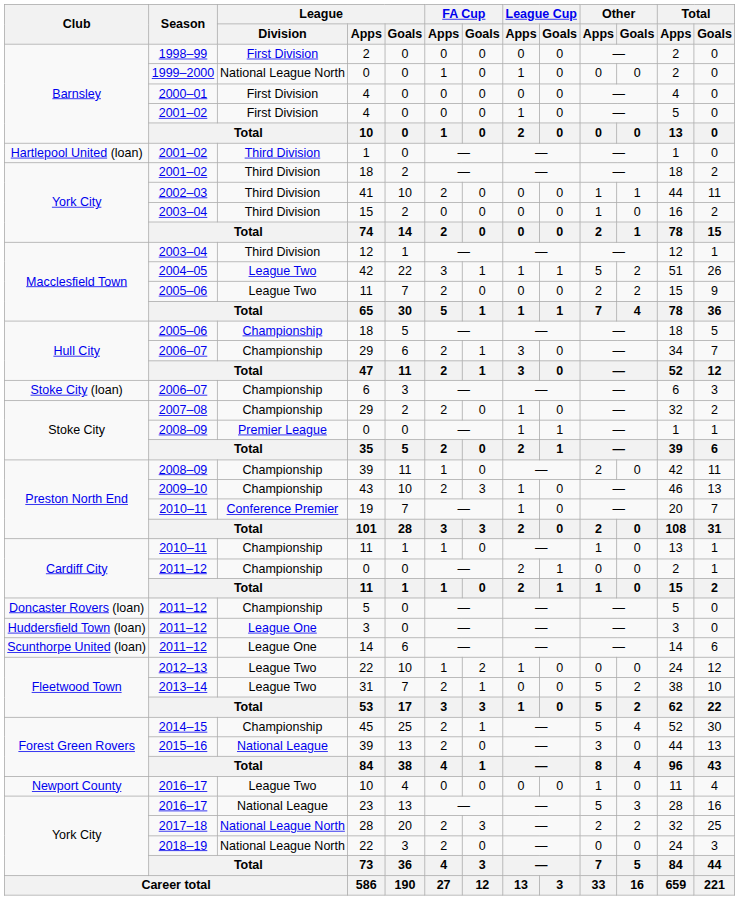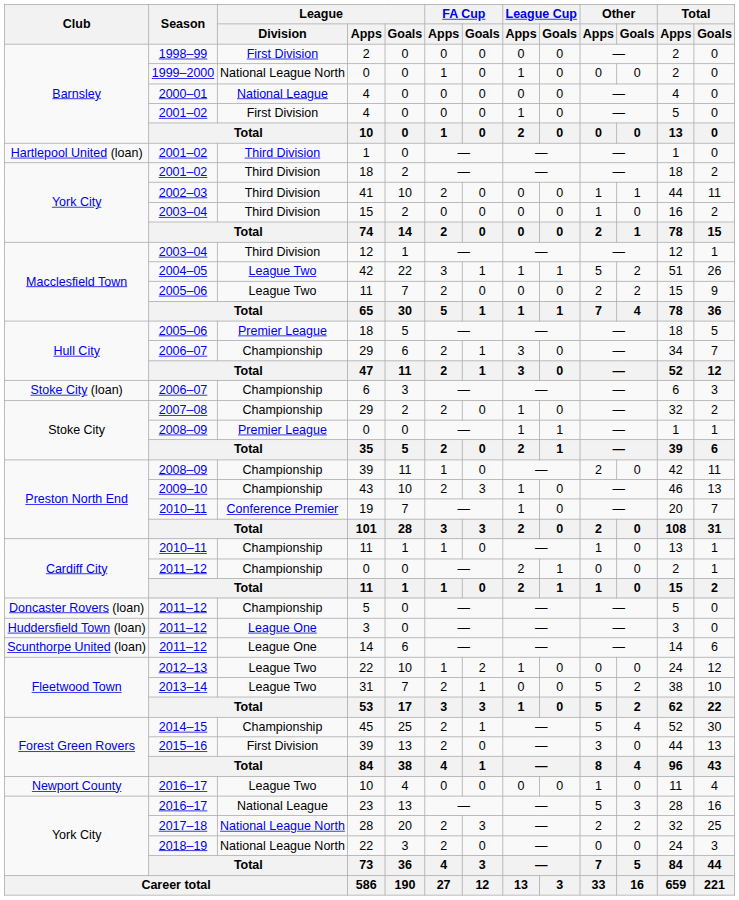 <table class=wikitable style=text-align:center>
 <tr>
 <th rowspan=2>Club</th>
 <th rowspan=2>Season</th>
 <th colspan=3>League</th>
 <th colspan=2><a href='#'>FA Cup</a></th>
 <th colspan=2><a href='#'>League Cup</a></th>
 <th colspan=2>Other</th>
 <th colspan=2>Total</th>
 </tr>
 <tr>
 <th>Division</th>
 <th>Apps</th>
 <th>Goals</th>
 <th>Apps</th>
 <th>Goals</th>
 <th>Apps</th>
 <th>Goals</th>
 <th>Apps</th>
 <th>Goals</th>
 <th>Apps</th>
 <th>Goals</th>
 </tr>
 <tr>
 <td rowspan=5><a href='#'>Barnsley</a></td>
 <td><a href='#'>1998–99</a></td>
 <td><a href='#'>First Division</a></td>
 <td>2</td>
 <td>0</td>
 <td>0</td>
 <td>0</td>
 <td>0</td>
 <td>0</td>
 <td colspan=2>—</td>
 <td>2</td>
 <td>0</td>
 </tr>
 <tr>
 <td><a href='#'>1999–2000</a></td>
 <td>National League North</td>
 <td>0</td>
 <td>0</td>
 <td>1</td>
 <td>0</td>
 <td>1</td>
 <td>0</td>
 <td>0</td>
 <td>0</td>
 <td>2</td>
 <td>0</td>
 </tr>
 <tr>
 <td><a href='#'>2000–01</a></td>
-<td>First Division</td>
+<td><a href='#'>National League</a></td>
 <td>4</td>
 <td>0</td>
 <td>0</td>
 <td>0</td>
 <td>0</td>
 <td>0</td>
 <td colspan=2>—</td>
 <td>4</td>
 <td>0</td>
 </tr>
 <tr>
 <td><a href='#'>2001–02</a></td>
 <td>First Division</td>
 <td>4</td>
 <td>0</td>
 <td>0</td>
 <td>0</td>
 <td>1</td>
 <td>0</td>
 <td colspan=2>—</td>
 <td>5</td>
 <td>0</td>
 </tr>
 <tr>
 <th colspan=2>Total</th>
 <th>10</th>
 <th>0</th>
 <th>1</th>
 <th>0</th>
 <th>2</th>
 <th>0</th>
 <th>0</th>
 <th>0</th>
 <th>13</th>
 <th>0</th>
 </tr>
 <tr>
 <td><a href='#'>Hartlepool United</a> (loan)</td>
 <td><a href='#'>2001–02</a></td>
 <td><a href='#'>Third Division</a></td>
 <td>1</td>
 <td>0</td>
 <td colspan=2>—</td>
 <td colspan=2>—</td>
 <td colspan=2>—</td>
 <td>1</td>
 <td>0</td>
 </tr>
 <tr>
 <td rowspan=4><a href='#'>York City</a></td>
 <td><a href='#'>2001–02</a></td>
 <td>Third Division</td>
 <td>18</td>
 <td>2</td>
 <td colspan=2>—</td>
 <td colspan=2>—</td>
 <td colspan=2>—</td>
 <td>18</td>
 <td>2</td>
 </tr>
 <tr>
 <td><a href='#'>2002–03</a></td>
 <td>Third Division</td>
 <td>41</td>
 <td>10</td>
 <td>2</td>
 <td>0</td>
 <td>0</td>
 <td>0</td>
 <td>1</td>
 <td>1</td>
 <td>44</td>
 <td>11</td>
 </tr>
 <tr>
 <td><a href='#'>2003–04</a></td>
 <td>Third Division</td>
 <td>15</td>
 <td>2</td>
 <td>0</td>
 <td>0</td>
 <td>0</td>
 <td>0</td>
 <td>1</td>
 <td>0</td>
 <td>16</td>
 <td>2</td>
 </tr>
 <tr>
 <th colspan=2>Total</th>
 <th>74</th>
 <th>14</th>
 <th>2</th>
 <th>0</th>
 <th>0</th>
 <th>0</th>
 <th>2</th>
 <th>1</th>
 <th>78</th>
 <th>15</th>
 </tr>
 <tr>
 <td rowspan=4><a href='#'>Macclesfield Town</a></td>
 <td><a href='#'>2003–04</a></td>
 <td>Third Division</td>
 <td>12</td>
 <td>1</td>
 <td colspan=2>—</td>
 <td colspan=2>—</td>
 <td colspan=2>—</td>
 <td>12</td>
 <td>1</td>
 </tr>
 <tr>
 <td><a href='#'>2004–05</a></td>
 <td><a href='#'>League Two</a></td>
 <td>42</td>
 <td>22</td>
 <td>3</td>
 <td>1</td>
 <td>1</td>
 <td>1</td>
 <td>5</td>
 <td>2</td>
 <td>51</td>
 <td>26</td>
 </tr>
 <tr>
 <td><a href='#'>2005–06</a></td>
 <td>League Two</td>
 <td>11</td>
 <td>7</td>
 <td>2</td>
 <td>0</td>
 <td>0</td>
 <td>0</td>
 <td>2</td>
 <td>2</td>
 <td>15</td>
 <td>9</td>
 </tr>
 <tr>
 <th colspan=2>Total</th>
 <th>65</th>
 <th>30</th>
 <th>5</th>
 <th>1</th>
 <th>1</th>
 <th>1</th>
 <th>7</th>
 <th>4</th>
 <th>78</th>
 <th>36</th>
 </tr>
 <tr>
 <td rowspan=3><a href='#'>Hull City</a></td>
 <td><a href='#'>2005–06</a></td>
-<td><a href='#'>Championship</a></td>
+<td><a href='#'>Premier League</a></td>
 <td>18</td>
 <td>5</td>
 <td colspan=2>—</td>
 <td colspan=2>—</td>
 <td colspan=2>—</td>
 <td>18</td>
 <td>5</td>
 </tr>
 <tr>
 <td><a href='#'>2006–07</a></td>
 <td>Championship</td>
 <td>29</td>
 <td>6</td>
 <td>2</td>
 <td>1</td>
 <td>3</td>
 <td>0</td>
 <td colspan=2>—</td>
 <td>34</td>
 <td>7</td>
 </tr>
 <tr>
 <th colspan=2>Total</th>
 <th>47</th>
 <th>11</th>
 <th>2</th>
 <th>1</th>
 <th>3</th>
 <th>0</th>
 <th colspan=2>—</th>
 <th>52</th>
 <th>12</th>
 </tr>
 <tr>
 <td><a href='#'>Stoke City</a> (loan)</td>
 <td><a href='#'>2006–07</a></td>
 <td>Championship</td>
 <td>6</td>
 <td>3</td>
 <td colspan=2>—</td>
 <td colspan=2>—</td>
 <td colspan=2>—</td>
 <td>6</td>
 <td>3</td>
 </tr>
 <tr>
 <td rowspan=3>Stoke City</td>
 <td><a href='#'>2007–08</a></td>
 <td>Championship</td>
 <td>29</td>
 <td>2</td>
 <td>2</td>
 <td>0</td>
 <td>1</td>
 <td>0</td>
 <td colspan=2>—</td>
 <td>32</td>
 <td>2</td>
 </tr>
 <tr>
 <td><a href='#'>2008–09</a></td>
 <td><a href='#'>Premier League</a></td>
 <td>0</td>
 <td>0</td>
 <td colspan=2>—</td>
 <td>1</td>
 <td>1</td>
 <td colspan=2>—</td>
 <td>1</td>
 <td>1</td>
 </tr>
 <tr>
 <th colspan=2>Total</th>
 <th>35</th>
 <th>5</th>
 <th>2</th>
 <th>0</th>
 <th>2</th>
 <th>1</th>
 <th colspan=2>—</th>
 <th>39</th>
 <th>6</th>
 </tr>
 <tr>
 <td rowspan=4><a href='#'>Preston North End</a></td>
 <td><a href='#'>2008–09</a></td>
 <td>Championship</td>
 <td>39</td>
 <td>11</td>
 <td>1</td>
 <td>0</td>
 <td colspan=2>—</td>
 <td>2</td>
 <td>0</td>
 <td>42</td>
 <td>11</td>
 </tr>
 <tr>
 <td><a href='#'>2009–10</a></td>
 <td>Championship</td>
 <td>43</td>
 <td>10</td>
 <td>2</td>
 <td>3</td>
 <td>1</td>
 <td>0</td>
 <td colspan=2>—</td>
 <td>46</td>
 <td>13</td>
 </tr>
 <tr>
 <td><a href='#'>2010–11</a></td>
 <td><a href='#'>Conference Premier</a></td>
 <td>19</td>
 <td>7</td>
 <td colspan=2>—</td>
 <td>1</td>
 <td>0</td>
 <td colspan=2>—</td>
 <td>20</td>
 <td>7</td>
 </tr>
 <tr>
 <th colspan=2>Total</th>
 <th>101</th>
 <th>28</th>
 <th>3</th>
 <th>3</th>
 <th>2</th>
 <th>0</th>
 <th>2</th>
 <th>0</th>
 <th>108</th>
 <th>31</th>
 </tr>
 <tr>
 <td rowspan=3><a href='#'>Cardiff City</a></td>
 <td><a href='#'>2010–11</a></td>
 <td>Championship</td>
 <td>11</td>
 <td>1</td>
 <td>1</td>
 <td>0</td>
 <td colspan=2>—</td>
 <td>1</td>
 <td>0</td>
 <td>13</td>
 <td>1</td>
 </tr>
 <tr>
 <td><a href='#'>2011–12</a></td>
 <td>Championship</td>
 <td>0</td>
 <td>0</td>
 <td colspan=2>—</td>
 <td>2</td>
 <td>1</td>
 <td>0</td>
 <td>0</td>
 <td>2</td>
 <td>1</td>
 </tr>
 <tr>
 <th colspan=2>Total</th>
 <th>11</th>
 <th>1</th>
 <th>1</th>
 <th>0</th>
 <th>2</th>
 <th>1</th>
 <th>1</th>
 <th>0</th>
 <th>15</th>
 <th>2</th>
 </tr>
 <tr>
 <td><a href='#'>Doncaster Rovers</a> (loan)</td>
 <td><a href='#'>2011–12</a></td>
 <td>Championship</td>
 <td>5</td>
 <td>0</td>
 <td colspan=2>—</td>
 <td colspan=2>—</td>
 <td colspan=2>—</td>
 <td>5</td>
 <td>0</td>
 </tr>
 <tr>
 <td><a href='#'>Huddersfield Town</a> (loan)</td>
 <td><a href='#'>2011–12</a></td>
 <td><a href='#'>League One</a></td>
 <td>3</td>
 <td>0</td>
 <td colspan=2>—</td>
 <td colspan=2>—</td>
 <td colspan=2>—</td>
 <td>3</td>
 <td>0</td>
 </tr>
 <tr>
 <td><a href='#'>Scunthorpe United</a> (loan)</td>
 <td><a href='#'>2011–12</a></td>
 <td>League One</td>
 <td>14</td>
 <td>6</td>
 <td colspan=2>—</td>
 <td colspan=2>—</td>
 <td colspan=2>—</td>
 <td>14</td>
 <td>6</td>
 </tr>
 <tr>
 <td rowspan=3><a href='#'>Fleetwood Town</a></td>
 <td><a href='#'>2012–13</a></td>
 <td>League Two</td>
 <td>22</td>
 <td>10</td>
 <td>1</td>
 <td>2</td>
 <td>1</td>
 <td>0</td>
 <td>0</td>
 <td>0</td>
 <td>24</td>
 <td>12</td>
 </tr>
 <tr>
 <td><a href='#'>2013–14</a></td>
 <td>League Two</td>
 <td>31</td>
 <td>7</td>
 <td>2</td>
 <td>1</td>
 <td>0</td>
 <td>0</td>
 <td>5</td>
 <td>2</td>
 <td>38</td>
 <td>10</td>
 </tr>
 <tr>
 <th colspan=2>Total</th>
 <th>53</th>
 <th>17</th>
 <th>3</th>
 <th>3</th>
 <th>1</th>
 <th>0</th>
 <th>5</th>
 <th>2</th>
 <th>62</th>
 <th>22</th>
 </tr>
 <tr>
 <td rowspan=3><a href='#'>Forest Green Rovers</a></td>
 <td><a href='#'>2014–15</a></td>
 <td>Championship</td>
 <td>45</td>
 <td>25</td>
 <td>2</td>
 <td>1</td>
 <td colspan=2>—</td>
 <td>5</td>
 <td>4</td>
 <td>52</td>
 <td>30</td>
 </tr>
 <tr>
 <td><a href='#'>2015–16</a></td>
-<td><a href='#'>National League</a></td>
+<td>First Division</td>
 <td>39</td>
 <td>13</td>
 <td>2</td>
 <td>0</td>
 <td colspan=2>—</td>
 <td>3</td>
 <td>0</td>
 <td>44</td>
 <td>13</td>
 </tr>
 <tr>
 <th colspan=2>Total</th>
 <th>84</th>
 <th>38</th>
 <th>4</th>
 <th>1</th>
 <th colspan=2>—</th>
 <th>8</th>
 <th>4</th>
 <th>96</th>
 <th>43</th>
 </tr>
 <tr>
 <td><a href='#'>Newport County</a></td>
 <td><a href='#'>2016–17</a></td>
 <td>League Two</td>
 <td>10</td>
 <td>4</td>
 <td>0</td>
 <td>0</td>
 <td>0</td>
 <td>0</td>
 <td>1</td>
 <td>0</td>
 <td>11</td>
 <td>4</td>
 </tr>
 <tr>
 <td rowspan=4>York City</td>
 <td><a href='#'>2016–17</a></td>
 <td>National League</td>
 <td>23</td>
 <td>13</td>
 <td colspan=2>—</td>
 <td colspan=2>—</td>
 <td>5</td>
 <td>3</td>
 <td>28</td>
 <td>16</td>
 </tr>
 <tr>
 <td><a href='#'>2017–18</a></td>
 <td><a href='#'>National League North</a></td>
 <td>28</td>
 <td>20</td>
 <td>2</td>
 <td>3</td>
 <td colspan=2>—</td>
 <td>2</td>
 <td>2</td>
 <td>32</td>
 <td>25</td>
 </tr>
 <tr>
 <td><a href='#'>2018–19</a></td>
 <td>National League North</td>
 <td>22</td>
 <td>3</td>
 <td>2</td>
 <td>0</td>
 <td colspan=2>—</td>
 <td>0</td>
 <td>0</td>
 <td>24</td>
 <td>3</td>
 </tr>
 <tr>
 <th colspan=2>Total</th>
 <th>73</th>
 <th>36</th>
 <th>4</th>
 <th>3</th>
 <th colspan=2>—</th>
 <th>7</th>
 <th>5</th>
 <th>84</th>
 <th>44</th>
 </tr>
 <tr>
 <th colspan=3>Career total</th>
 <th>586</th>
 <th>190</th>
 <th>27</th>
 <th>12</th>
 <th>13</th>
 <th>3</th>
 <th>33</th>
 <th>16</th>
 <th>659</th>
 <th>221</th>
 </tr>
 </table>
